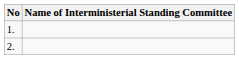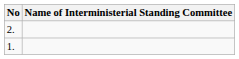 <table class="wikitable">
 <tr>
 <th>No</th>
 <th>Name of Interministerial Standing Committee</th>
 </tr>
 <tr>
+<td>2.</td>
+<td></td>
+</tr>
+<tr>
 <td>1.</td>
 <td></td>
 </tr>
-<tr>
-<td>2.</td>
-<td></td>
-</tr>
 </table>
